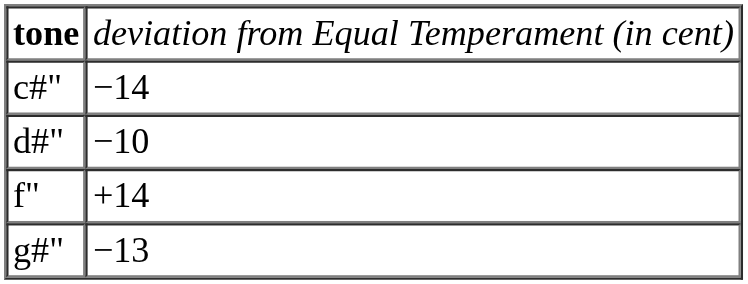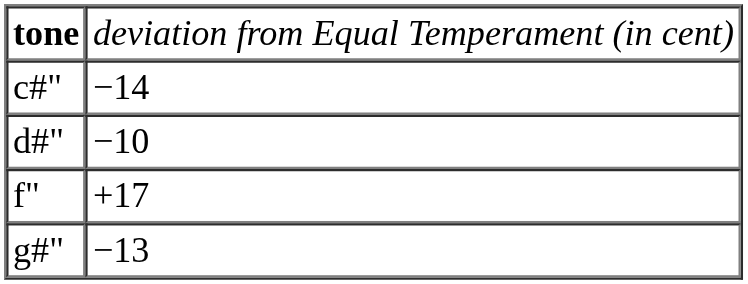 <table cellpadding="2" cellspacing="0" border="1">
 <tr>
 <td align="left"><strong>tone</strong></td>
 <td align="left"><em>deviation from Equal Temperament (in cent)</em></td>
 </tr>
 <tr>
 <td>c#"</td>
 <td>−14</td>
 </tr>
 <tr>
 <td>d#"</td>
 <td>−10</td>
 </tr>
 <tr>
 <td>f"</td>
-<td>+14</td>
+<td>+17</td>
 </tr>
 <tr>
 <td>g#"</td>
 <td>−13</td>
 </tr>
 <tr>
 </tr>
 </table>
